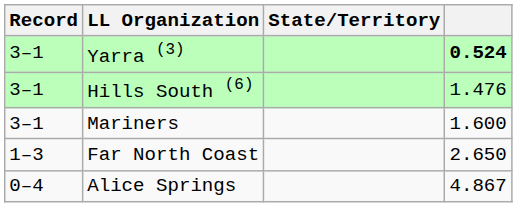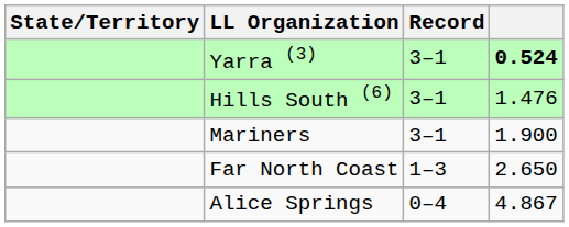 <table class="wikitable">
 <tr>
+<th>State/Territory</th>
+<th>LL Organization</th>
 <th>Record</th>
-<th>LL Organization</th>
-<th>State/Territory</th>
 <th></th>
 </tr>
 <tr bgcolor=#bbffbb>
+<td><strong></strong></td>
+<td>Yarra <sup>(3)</sup></td>
 <td>3–1</td>
-<td>Yarra <sup>(3)</sup></td>
-<td><strong></strong></td>
 <td><strong>0.524</strong></td>
 </tr>
 <tr bgcolor=#bbffbb>
+<td><strong></strong></td>
+<td>Hills South <sup>(6)</sup></td>
 <td>3–1</td>
-<td>Hills South <sup>(6)</sup></td>
-<td><strong></strong></td>
 <td>1.476</td>
 </tr>
 <tr>
+<td><strong></strong></td>
+<td>Mariners</td>
 <td>3–1</td>
-<td>Mariners</td>
-<td><strong></strong></td>
-<td>1.600</td>
+<td>1.900</td>
 </tr>
 <tr>
+<td><strong></strong></td>
+<td>Far North Coast</td>
 <td>1–3</td>
-<td>Far North Coast</td>
-<td><strong></strong></td>
 <td>2.650</td>
 </tr>
 <tr>
+<td><strong></strong></td>
+<td>Alice Springs</td>
 <td>0–4</td>
-<td>Alice Springs</td>
-<td><strong></strong></td>
 <td>4.867</td>
 </tr>
 </table>
